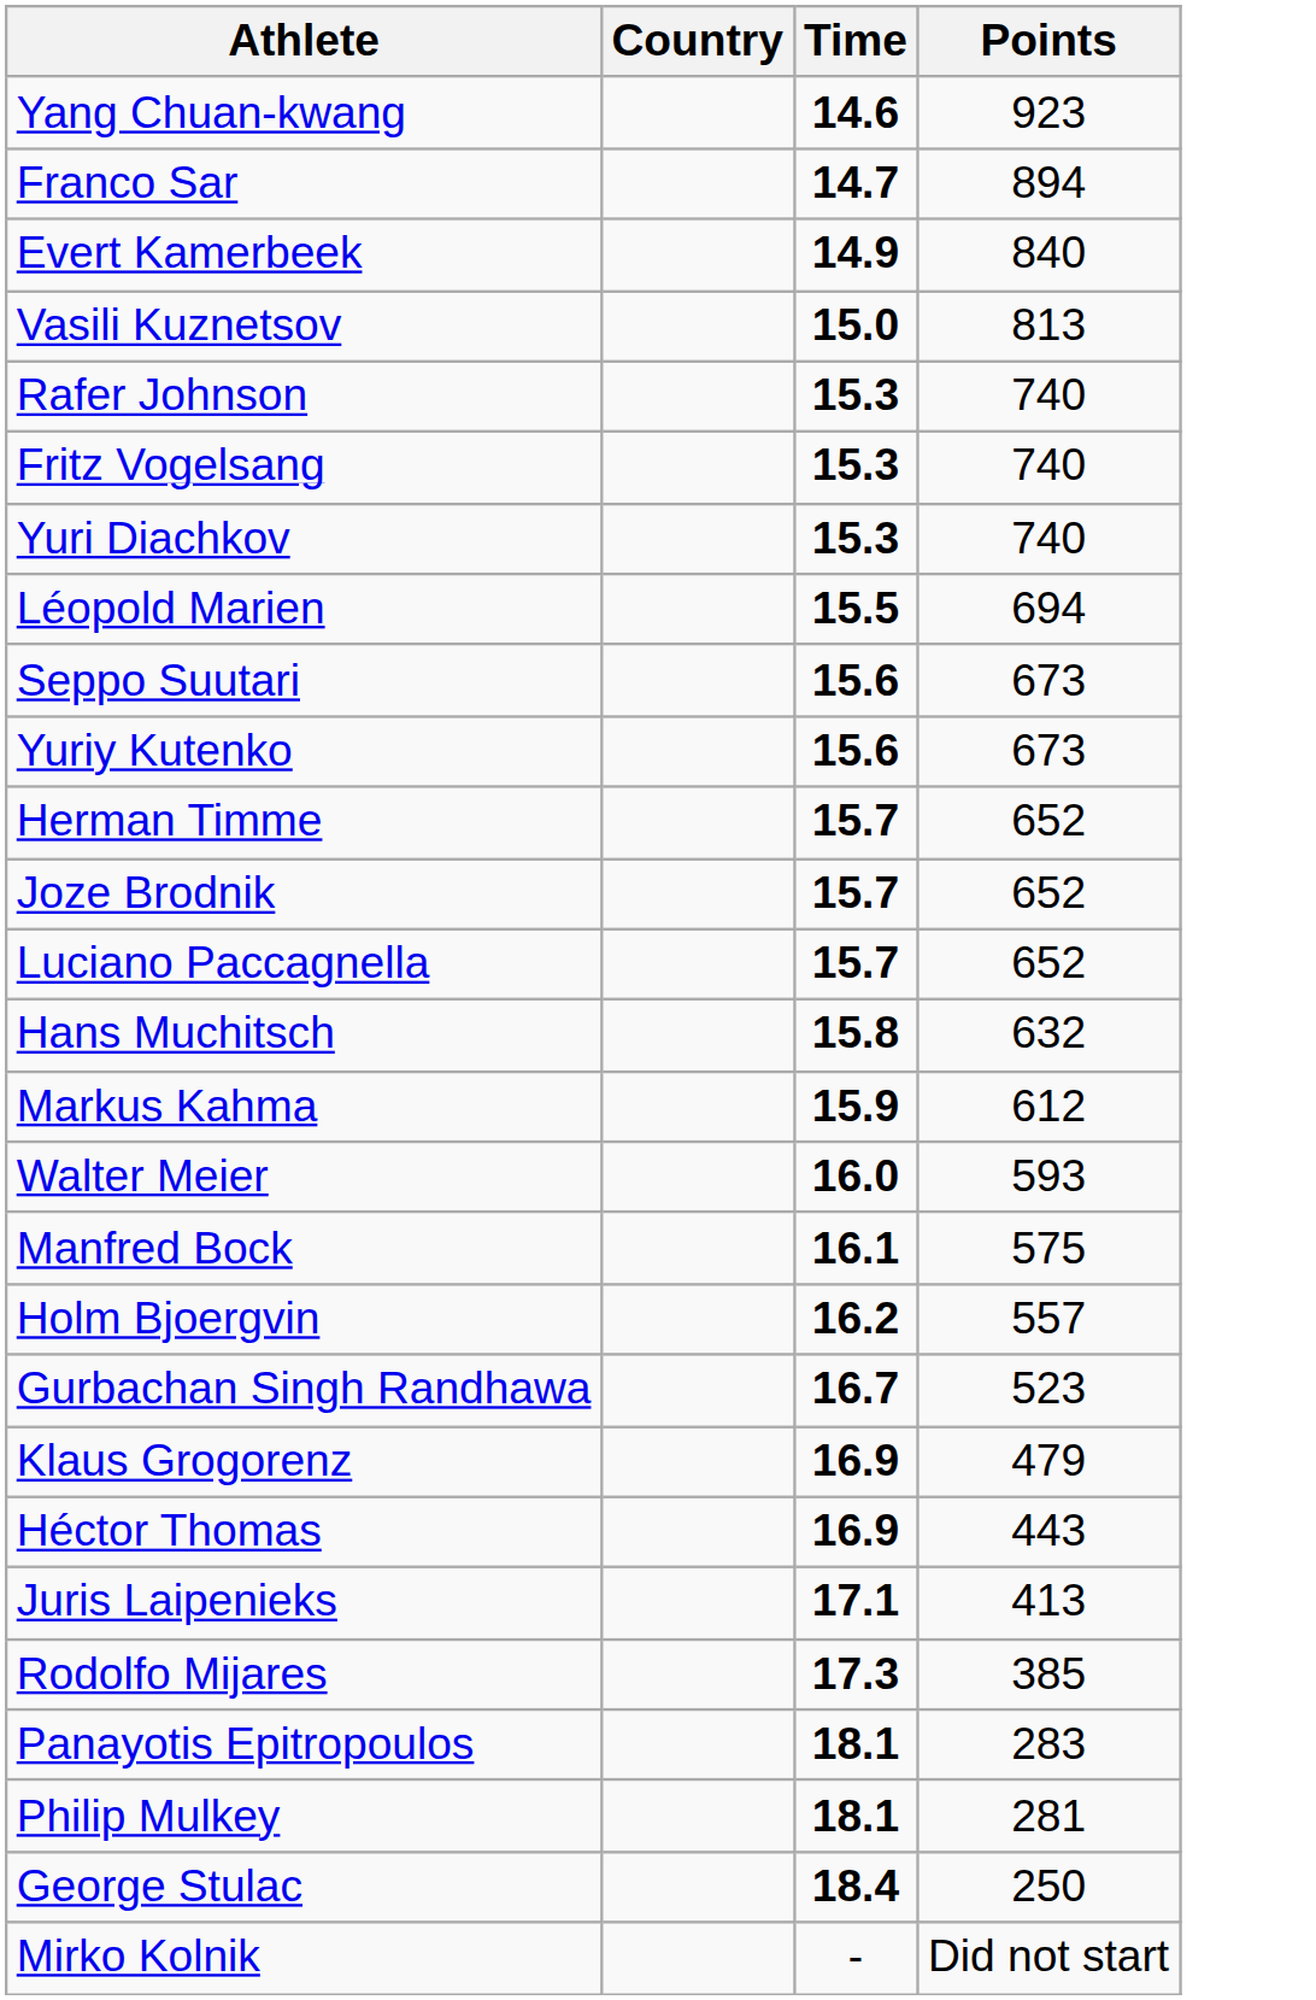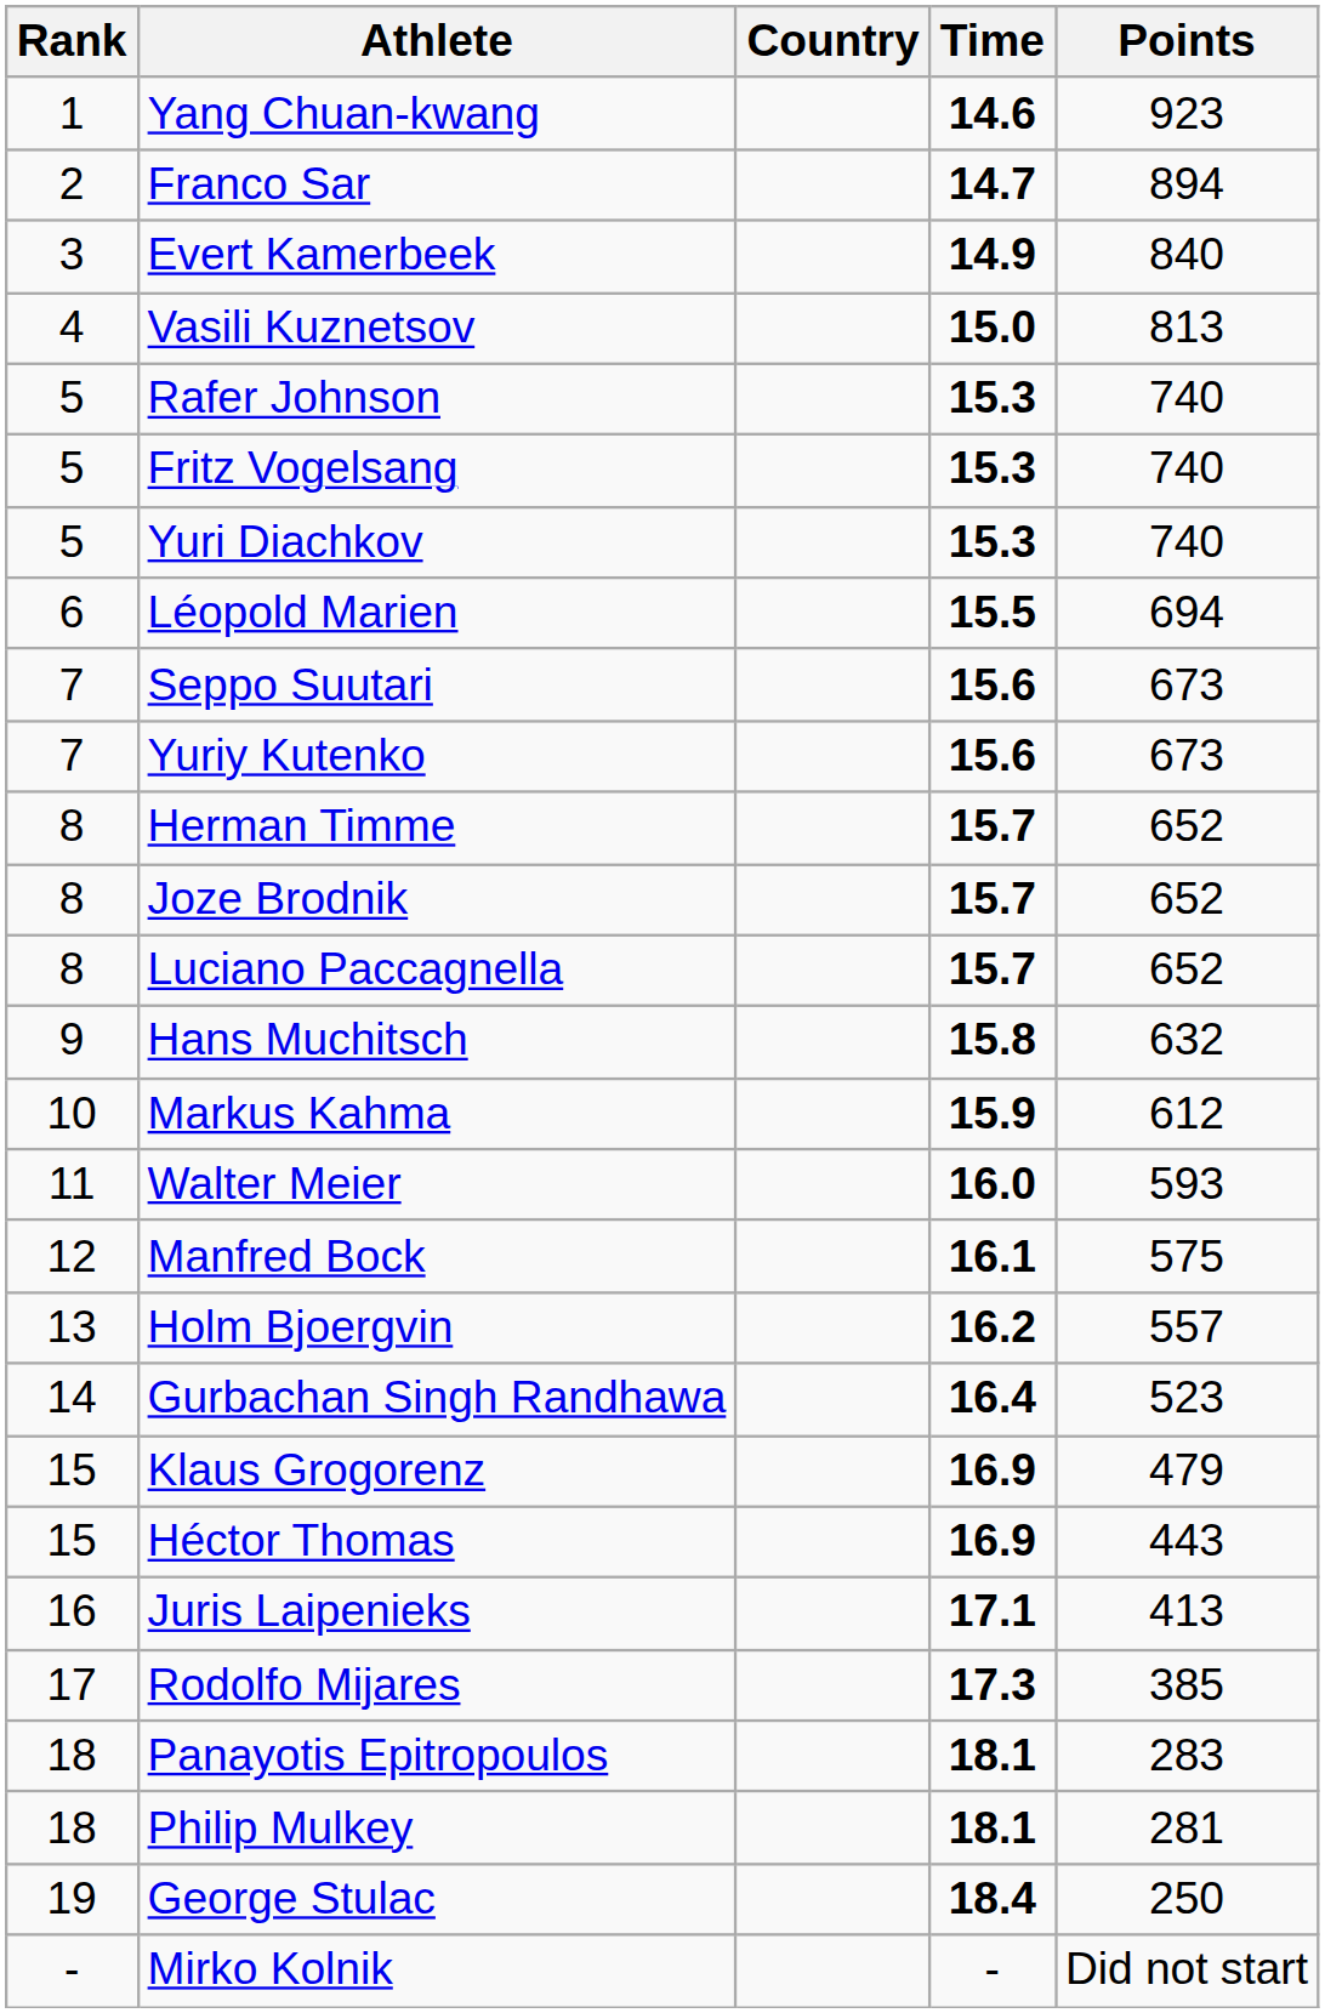 <table class="wikitable sortable" style="text-align:center">
 <tr>
+<th>Rank</th>
 <th>Athlete</th>
 <th>Country</th>
 <th>Time</th>
 <th>Points</th>
 </tr>
 <tr>
+<td>1</td>
 <td align=left><a href='#'>Yang Chuan-kwang</a></td>
 <td align=left></td>
 <td><strong>14.6</strong></td>
 <td>923</td>
 </tr>
 <tr>
+<td>2</td>
 <td align=left><a href='#'>Franco Sar</a></td>
 <td align=left></td>
 <td><strong>14.7</strong></td>
 <td>894</td>
 </tr>
 <tr>
+<td>3</td>
 <td align=left><a href='#'>Evert Kamerbeek</a></td>
 <td align=left></td>
 <td><strong>14.9</strong></td>
 <td>840</td>
 </tr>
 <tr>
+<td>4</td>
 <td align=left><a href='#'>Vasili Kuznetsov</a></td>
 <td align=left></td>
 <td><strong>15.0</strong></td>
 <td>813</td>
 </tr>
 <tr>
+<td>5</td>
 <td align=left><a href='#'>Rafer Johnson</a></td>
 <td align=left></td>
 <td><strong>15.3</strong></td>
 <td>740</td>
 </tr>
 <tr>
+<td>5</td>
 <td align=left><a href='#'>Fritz Vogelsang</a></td>
 <td align=left></td>
 <td><strong>15.3</strong></td>
 <td>740</td>
 </tr>
 <tr>
+<td>5</td>
 <td align=left><a href='#'>Yuri Diachkov</a></td>
 <td align=left></td>
 <td><strong>15.3</strong></td>
 <td>740</td>
 </tr>
 <tr>
+<td>6</td>
 <td align=left><a href='#'>Léopold Marien</a></td>
 <td align=left></td>
 <td><strong>15.5</strong></td>
 <td>694</td>
 </tr>
 <tr>
+<td>7</td>
 <td align=left><a href='#'>Seppo Suutari</a></td>
 <td align=left></td>
 <td><strong>15.6</strong></td>
 <td>673</td>
 </tr>
 <tr>
+<td>7</td>
 <td align=left><a href='#'>Yuriy Kutenko</a></td>
 <td align=left></td>
 <td><strong>15.6</strong></td>
 <td>673</td>
 </tr>
 <tr>
+<td>8</td>
 <td align=left><a href='#'>Herman Timme</a></td>
 <td align=left></td>
 <td><strong>15.7</strong></td>
 <td>652</td>
 </tr>
 <tr>
+<td>8</td>
 <td align=left><a href='#'>Joze Brodnik</a></td>
 <td align=left></td>
 <td><strong>15.7</strong></td>
 <td>652</td>
 </tr>
 <tr>
+<td>8</td>
 <td align=left><a href='#'>Luciano Paccagnella</a></td>
 <td align=left></td>
 <td><strong>15.7</strong></td>
 <td>652</td>
 </tr>
 <tr>
+<td>9</td>
 <td align=left><a href='#'>Hans Muchitsch</a></td>
 <td align=left></td>
 <td><strong>15.8</strong></td>
 <td>632</td>
 </tr>
 <tr>
+<td>10</td>
 <td align=left><a href='#'>Markus Kahma</a></td>
 <td align=left></td>
 <td><strong>15.9</strong></td>
 <td>612</td>
 </tr>
 <tr>
+<td>11</td>
 <td align=left><a href='#'>Walter Meier</a></td>
 <td align=left></td>
 <td><strong>16.0</strong></td>
 <td>593</td>
 </tr>
 <tr>
+<td>12</td>
 <td align=left><a href='#'>Manfred Bock</a></td>
 <td align=left></td>
 <td><strong>16.1</strong></td>
 <td>575</td>
 </tr>
 <tr>
+<td>13</td>
 <td align=left><a href='#'>Holm Bjoergvin</a></td>
 <td align=left></td>
 <td><strong>16.2</strong></td>
 <td>557</td>
 </tr>
 <tr>
+<td>14</td>
 <td align=left><a href='#'>Gurbachan Singh Randhawa</a></td>
 <td align=left></td>
-<td><strong>16.7</strong></td>
+<td><strong>16.4</strong></td>
 <td>523</td>
 </tr>
 <tr>
+<td>15</td>
 <td align=left><a href='#'>Klaus Grogorenz</a></td>
 <td align=left></td>
 <td><strong>16.9</strong></td>
 <td>479</td>
 </tr>
 <tr>
+<td>15</td>
 <td align=left><a href='#'>Héctor Thomas</a></td>
 <td align=left></td>
 <td><strong>16.9</strong></td>
 <td>443</td>
 </tr>
 <tr>
+<td>16</td>
 <td align=left><a href='#'>Juris Laipenieks</a></td>
 <td align=left></td>
 <td><strong>17.1</strong></td>
 <td>413</td>
 </tr>
 <tr>
+<td>17</td>
 <td align=left><a href='#'>Rodolfo Mijares</a></td>
 <td align=left></td>
 <td><strong>17.3</strong></td>
 <td>385</td>
 </tr>
 <tr>
+<td>18</td>
 <td align=left><a href='#'>Panayotis Epitropoulos</a></td>
 <td align=left></td>
 <td><strong>18.1</strong></td>
 <td>283</td>
 </tr>
 <tr>
+<td>18</td>
 <td align=left><a href='#'>Philip Mulkey</a></td>
 <td align=left></td>
 <td><strong>18.1</strong></td>
 <td>281</td>
 </tr>
 <tr>
+<td>19</td>
 <td align=left><a href='#'>George Stulac</a></td>
 <td align=left></td>
 <td><strong>18.4</strong></td>
 <td>250</td>
 </tr>
 <tr>
+<td>-</td>
 <td align=left><a href='#'>Mirko Kolnik</a></td>
 <td align=left></td>
 <td>-</td>
 <td>Did not start</td>
 </tr>
 </table>
